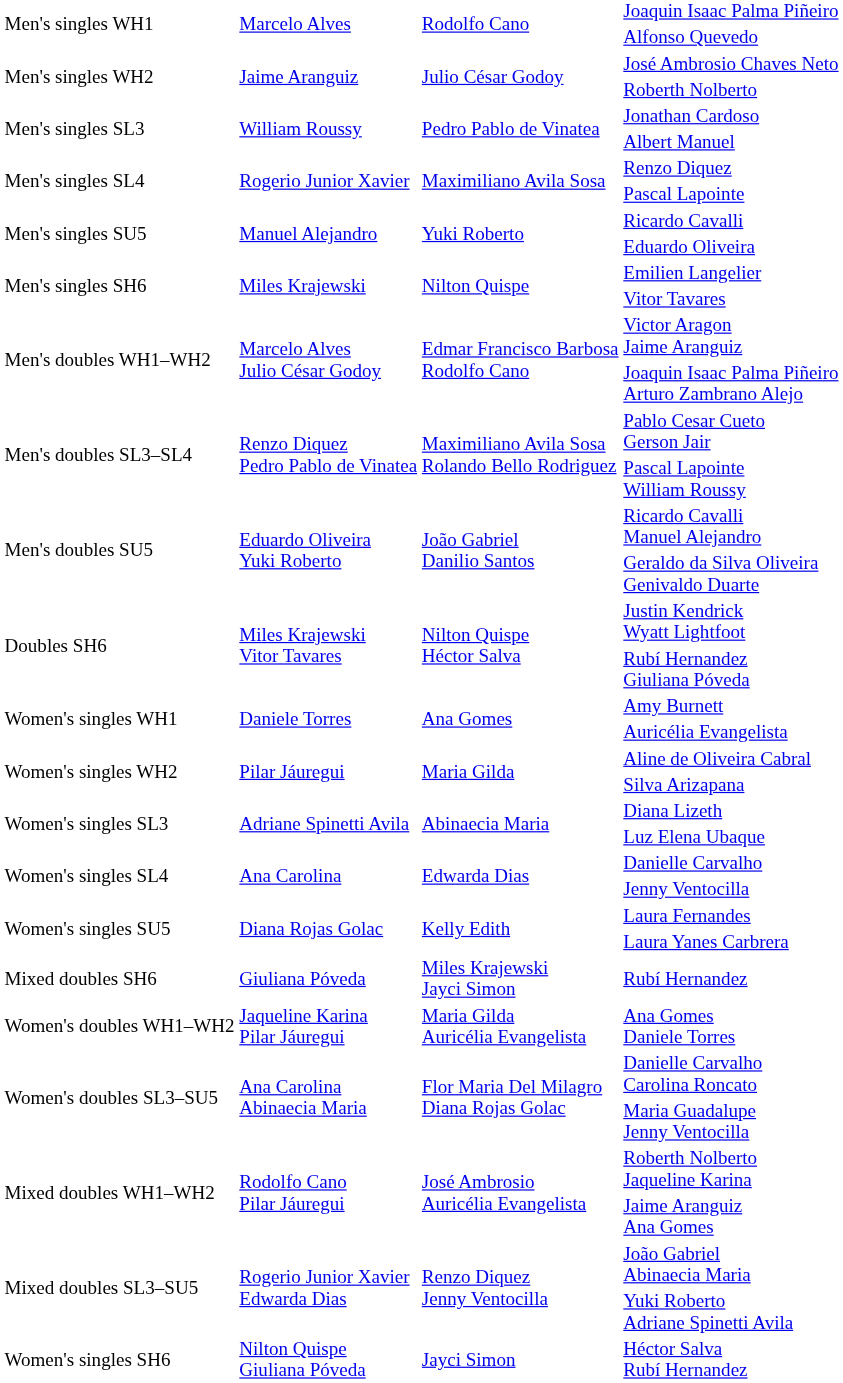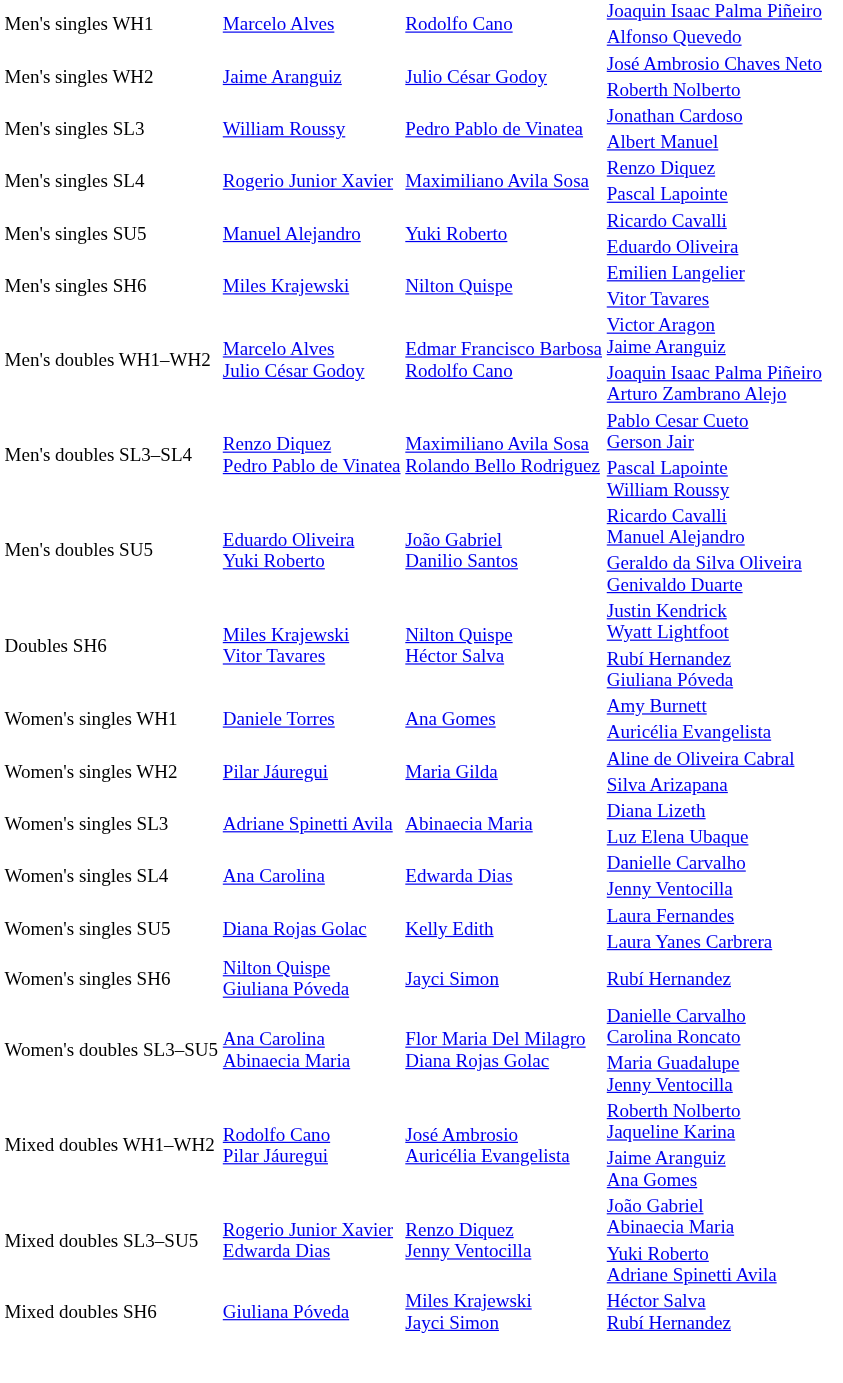 <table>
 <tr>
 <td rowspan="2">Men's singles WH1</td>
 <td rowspan="2"> <a href='#'>Marcelo Alves</a></td>
 <td rowspan="2"> <a href='#'>Rodolfo Cano</a></td>
 <td> <a href='#'>Joaquin Isaac Palma Piñeiro</a></td>
 </tr>
 <tr>
 <td> <a href='#'>Alfonso Quevedo</a></td>
 </tr>
 <tr>
 <td rowspan="2">Men's singles WH2</td>
 <td rowspan="2"> <a href='#'>Jaime Aranguiz</a></td>
 <td rowspan="2"> <a href='#'>Julio César Godoy</a></td>
 <td> <a href='#'>José Ambrosio Chaves Neto</a></td>
 </tr>
 <tr>
 <td> <a href='#'>Roberth Nolberto</a></td>
 </tr>
 <tr>
 <td rowspan="2">Men's singles SL3</td>
 <td rowspan="2"> <a href='#'>William Roussy</a></td>
 <td rowspan="2"> <a href='#'>Pedro Pablo de Vinatea</a></td>
 <td> <a href='#'>Jonathan Cardoso</a></td>
 </tr>
 <tr>
 <td> <a href='#'>Albert Manuel</a></td>
 </tr>
 <tr>
 <td rowspan="2">Men's singles SL4</td>
 <td rowspan="2"> <a href='#'>Rogerio Junior Xavier</a></td>
 <td rowspan="2"> <a href='#'>Maximiliano Avila Sosa</a></td>
 <td> <a href='#'>Renzo Diquez</a></td>
 </tr>
 <tr>
 <td> <a href='#'>Pascal Lapointe</a></td>
 </tr>
 <tr>
 <td rowspan="2">Men's singles SU5</td>
 <td rowspan="2"> <a href='#'>Manuel Alejandro</a></td>
 <td rowspan="2"> <a href='#'>Yuki Roberto</a></td>
 <td> <a href='#'>Ricardo Cavalli</a></td>
 </tr>
 <tr>
 <td> <a href='#'>Eduardo Oliveira</a></td>
 </tr>
 <tr>
 <td rowspan="2">Men's singles SH6</td>
 <td rowspan="2"> <a href='#'>Miles Krajewski</a></td>
 <td rowspan="2"> <a href='#'>Nilton Quispe</a></td>
 <td> <a href='#'>Emilien Langelier</a></td>
 </tr>
 <tr>
 <td> <a href='#'>Vitor Tavares</a></td>
 </tr>
 <tr>
 <td rowspan="2">Men's doubles WH1–WH2</td>
 <td rowspan="2"> <a href='#'>Marcelo Alves</a> <br> <a href='#'>Julio César Godoy</a></td>
 <td rowspan="2"> <a href='#'>Edmar Francisco Barbosa</a> <br> <a href='#'>Rodolfo Cano</a></td>
 <td> <a href='#'>Victor Aragon</a> <br> <a href='#'>Jaime Aranguiz</a></td>
 </tr>
 <tr>
 <td> <a href='#'>Joaquin Isaac Palma Piñeiro</a> <br> <a href='#'>Arturo Zambrano Alejo</a></td>
 </tr>
 <tr>
 <td rowspan="2">Men's doubles SL3–SL4</td>
 <td rowspan="2"> <a href='#'>Renzo Diquez</a> <br> <a href='#'>Pedro Pablo de Vinatea</a></td>
 <td rowspan="2"> <a href='#'>Maximiliano Avila Sosa</a> <br> <a href='#'>Rolando Bello Rodriguez</a></td>
 <td> <a href='#'>Pablo Cesar Cueto</a> <br> <a href='#'>Gerson Jair</a></td>
 </tr>
 <tr>
 <td> <a href='#'>Pascal Lapointe</a> <br> <a href='#'>William Roussy</a></td>
 </tr>
 <tr>
 <td rowspan="2">Men's doubles SU5</td>
 <td rowspan="2"> <a href='#'>Eduardo Oliveira</a> <br> <a href='#'>Yuki Roberto</a></td>
 <td rowspan="2"> <a href='#'>João Gabriel</a> <br> <a href='#'>Danilio Santos</a></td>
 <td> <a href='#'>Ricardo Cavalli</a> <br> <a href='#'>Manuel Alejandro</a></td>
 </tr>
 <tr>
 <td> <a href='#'>Geraldo da Silva Oliveira</a> <br> <a href='#'>Genivaldo Duarte</a></td>
 </tr>
 <tr>
 <td rowspan="2">Doubles SH6</td>
 <td rowspan="2"> <a href='#'>Miles Krajewski</a> <br> <a href='#'>Vitor Tavares</a></td>
 <td rowspan="2"> <a href='#'>Nilton Quispe</a> <br> <a href='#'>Héctor Salva</a></td>
 <td> <a href='#'>Justin Kendrick</a> <br> <a href='#'>Wyatt Lightfoot</a></td>
 </tr>
 <tr>
 <td> <a href='#'>Rubí Hernandez</a> <br> <a href='#'>Giuliana Póveda</a></td>
 </tr>
 <tr>
 <td rowspan="2">Women's singles WH1</td>
 <td rowspan="2"> <a href='#'>Daniele Torres</a></td>
 <td rowspan="2"> <a href='#'>Ana Gomes</a></td>
 <td> <a href='#'>Amy Burnett</a></td>
 </tr>
 <tr>
 <td> <a href='#'>Auricélia Evangelista</a></td>
 </tr>
 <tr>
 <td rowspan="2">Women's singles WH2</td>
 <td rowspan="2"> <a href='#'>Pilar Jáuregui</a></td>
 <td rowspan="2"> <a href='#'>Maria Gilda</a></td>
 <td> <a href='#'>Aline de Oliveira Cabral</a></td>
 </tr>
 <tr>
 <td> <a href='#'>Silva Arizapana</a></td>
 </tr>
 <tr>
 <td rowspan="2">Women's singles SL3</td>
 <td rowspan="2"> <a href='#'>Adriane Spinetti Avila</a></td>
 <td rowspan="2"> <a href='#'>Abinaecia Maria</a></td>
 <td> <a href='#'>Diana Lizeth</a></td>
 </tr>
 <tr>
 <td> <a href='#'>Luz Elena Ubaque</a></td>
 </tr>
 <tr>
 <td rowspan="2">Women's singles SL4</td>
 <td rowspan="2"> <a href='#'>Ana Carolina</a></td>
 <td rowspan="2"> <a href='#'>Edwarda Dias</a></td>
 <td> <a href='#'>Danielle Carvalho</a></td>
 </tr>
 <tr>
 <td> <a href='#'>Jenny Ventocilla</a></td>
 </tr>
 <tr>
 <td rowspan="2">Women's singles SU5</td>
 <td rowspan="2"> <a href='#'>Diana Rojas Golac</a></td>
 <td rowspan="2"> <a href='#'>Kelly Edith</a></td>
 <td> <a href='#'>Laura Fernandes</a></td>
 </tr>
 <tr>
 <td> <a href='#'>Laura Yanes Carbrera</a></td>
 </tr>
 <tr>
-<td>Mixed doubles SH6</td>
-<td> <a href='#'>Giuliana Póveda</a></td>
-<td> <a href='#'>Miles Krajewski</a> <br> <a href='#'>Jayci Simon</a></td>
+<td>Women's singles SH6</td>
+<td> <a href='#'>Nilton Quispe</a> <br> <a href='#'>Giuliana Póveda</a></td>
+<td> <a href='#'>Jayci Simon</a></td>
 <td> <a href='#'>Rubí Hernandez</a></td>
-</tr>
-<tr>
-<td>Women's doubles WH1–WH2</td>
-<td> <a href='#'>Jaqueline Karina</a> <br> <a href='#'>Pilar Jáuregui</a></td>
-<td> <a href='#'>Maria Gilda</a> <br> <a href='#'>Auricélia Evangelista</a></td>
-<td> <a href='#'>Ana Gomes</a> <br> <a href='#'>Daniele Torres</a></td>
 </tr>
 <tr>
 <td rowspan="2">Women's doubles SL3–SU5</td>
 <td rowspan="2"> <a href='#'>Ana Carolina</a> <br> <a href='#'>Abinaecia Maria</a></td>
 <td rowspan="2"> <a href='#'>Flor Maria Del Milagro</a> <br> <a href='#'>Diana Rojas Golac</a></td>
 <td> <a href='#'>Danielle Carvalho</a> <br> <a href='#'>Carolina Roncato</a></td>
 </tr>
 <tr>
 <td> <a href='#'>Maria Guadalupe</a> <br> <a href='#'>Jenny Ventocilla</a></td>
 </tr>
 <tr>
 <td rowspan="2">Mixed doubles WH1–WH2</td>
 <td rowspan="2"> <a href='#'>Rodolfo Cano</a> <br> <a href='#'>Pilar Jáuregui</a></td>
 <td rowspan="2"> <a href='#'>José Ambrosio</a> <br> <a href='#'>Auricélia Evangelista</a></td>
 <td> <a href='#'>Roberth Nolberto</a> <br> <a href='#'>Jaqueline Karina</a></td>
 </tr>
 <tr>
 <td> <a href='#'>Jaime Aranguiz</a> <br> <a href='#'>Ana Gomes</a></td>
 </tr>
 <tr>
 <td rowspan="2">Mixed doubles SL3–SU5</td>
 <td rowspan="2"> <a href='#'>Rogerio Junior Xavier</a> <br> <a href='#'>Edwarda Dias</a></td>
 <td rowspan="2"> <a href='#'>Renzo Diquez</a> <br> <a href='#'>Jenny Ventocilla</a></td>
 <td> <a href='#'>João Gabriel</a> <br> <a href='#'>Abinaecia Maria</a></td>
 </tr>
 <tr>
 <td> <a href='#'>Yuki Roberto</a> <br> <a href='#'>Adriane Spinetti Avila</a></td>
 </tr>
 <tr>
-<td>Women's singles SH6</td>
-<td> <a href='#'>Nilton Quispe</a> <br> <a href='#'>Giuliana Póveda</a></td>
-<td> <a href='#'>Jayci Simon</a></td>
+<td>Mixed doubles SH6</td>
+<td> <a href='#'>Giuliana Póveda</a></td>
+<td> <a href='#'>Miles Krajewski</a> <br> <a href='#'>Jayci Simon</a></td>
 <td> <a href='#'>Héctor Salva</a> <br> <a href='#'>Rubí Hernandez</a></td>
 </tr>
 </table>
